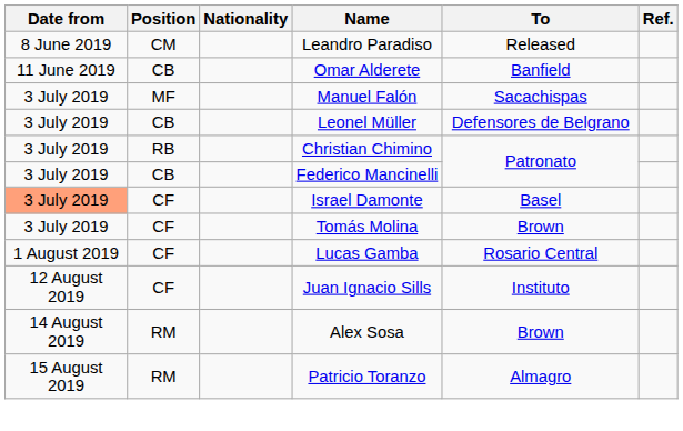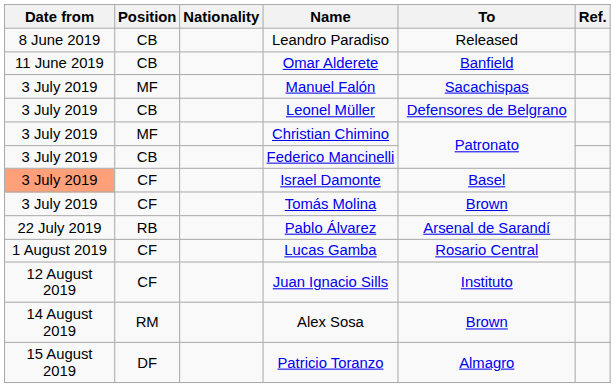 <table class="wikitable" style="text-align:center; font-size:90%; ">
 <tr>
 <th style="background:#; color:#; width:100px;">Date from</th>
 <th style="background:#; color:#; width:50px;">Position</th>
 <th style="background:#; color:#; width:50px;">Nationality</th>
 <th style="background:#; color:#; width:125px;">Name</th>
 <th style="background:#; color:#; width:165px;">To</th>
 <th style="background:#; color:#; width:25px;">Ref.</th>
 </tr>
 <tr>
 <td>8 June 2019</td>
-<td>CM</td>
+<td>CB</td>
 <td></td>
 <td>Leandro Paradiso</td>
 <td>Released</td>
 <td></td>
 </tr>
 <tr>
 <td>11 June 2019</td>
 <td>CB</td>
 <td></td>
 <td><a href='#'>Omar Alderete</a></td>
 <td> <a href='#'>Banfield</a></td>
 <td></td>
 </tr>
 <tr>
 <td>3 July 2019</td>
 <td>MF</td>
 <td></td>
 <td><a href='#'>Manuel Falón</a></td>
 <td> <a href='#'>Sacachispas</a></td>
 <td></td>
 </tr>
 <tr>
 <td>3 July 2019</td>
 <td>CB</td>
 <td></td>
 <td><a href='#'>Leonel Müller</a></td>
 <td> <a href='#'>Defensores de Belgrano</a></td>
 <td></td>
 </tr>
 <tr>
 <td>3 July 2019</td>
-<td>RB</td>
+<td>MF</td>
 <td></td>
 <td><a href='#'>Christian Chimino</a></td>
 <td rowspan="2"> <a href='#'>Patronato</a></td>
 <td></td>
 </tr>
 <tr>
 <td>3 July 2019</td>
 <td>CB</td>
 <td></td>
 <td><a href='#'>Federico Mancinelli</a></td>
 <td></td>
 </tr>
 <tr>
 <td style="background: lightsalmon;">3 July 2019</td>
 <td>CF</td>
 <td></td>
 <td><a href='#'>Israel Damonte</a></td>
 <td> <a href='#'>Basel</a></td>
 <td></td>
 </tr>
 <tr>
 <td>3 July 2019</td>
 <td>CF</td>
 <td></td>
 <td><a href='#'>Tomás Molina</a></td>
 <td> <a href='#'>Brown</a></td>
 <td></td>
 </tr>
 <tr>
+<td>22 July 2019</td>
+<td>RB</td>
+<td></td>
+<td><a href='#'>Pablo Álvarez</a></td>
+<td> <a href='#'>Arsenal de Sarandí</a></td>
+<td></td>
+</tr>
+<tr>
 <td>1 August 2019</td>
 <td>CF</td>
 <td></td>
 <td><a href='#'>Lucas Gamba</a></td>
 <td> <a href='#'>Rosario Central</a></td>
 <td></td>
 </tr>
 <tr>
 <td>12 August 2019</td>
 <td>CF</td>
 <td></td>
 <td><a href='#'>Juan Ignacio Sills</a></td>
 <td> <a href='#'>Instituto</a></td>
 <td></td>
 </tr>
 <tr>
 <td>14 August 2019</td>
 <td>RM</td>
 <td></td>
 <td>Alex Sosa</td>
 <td> <a href='#'>Brown</a></td>
 <td></td>
 </tr>
 <tr>
 <td>15 August 2019</td>
-<td>RM</td>
+<td>DF</td>
 <td></td>
 <td><a href='#'>Patricio Toranzo</a></td>
 <td> <a href='#'>Almagro</a></td>
 <td></td>
 </tr>
 </table>
